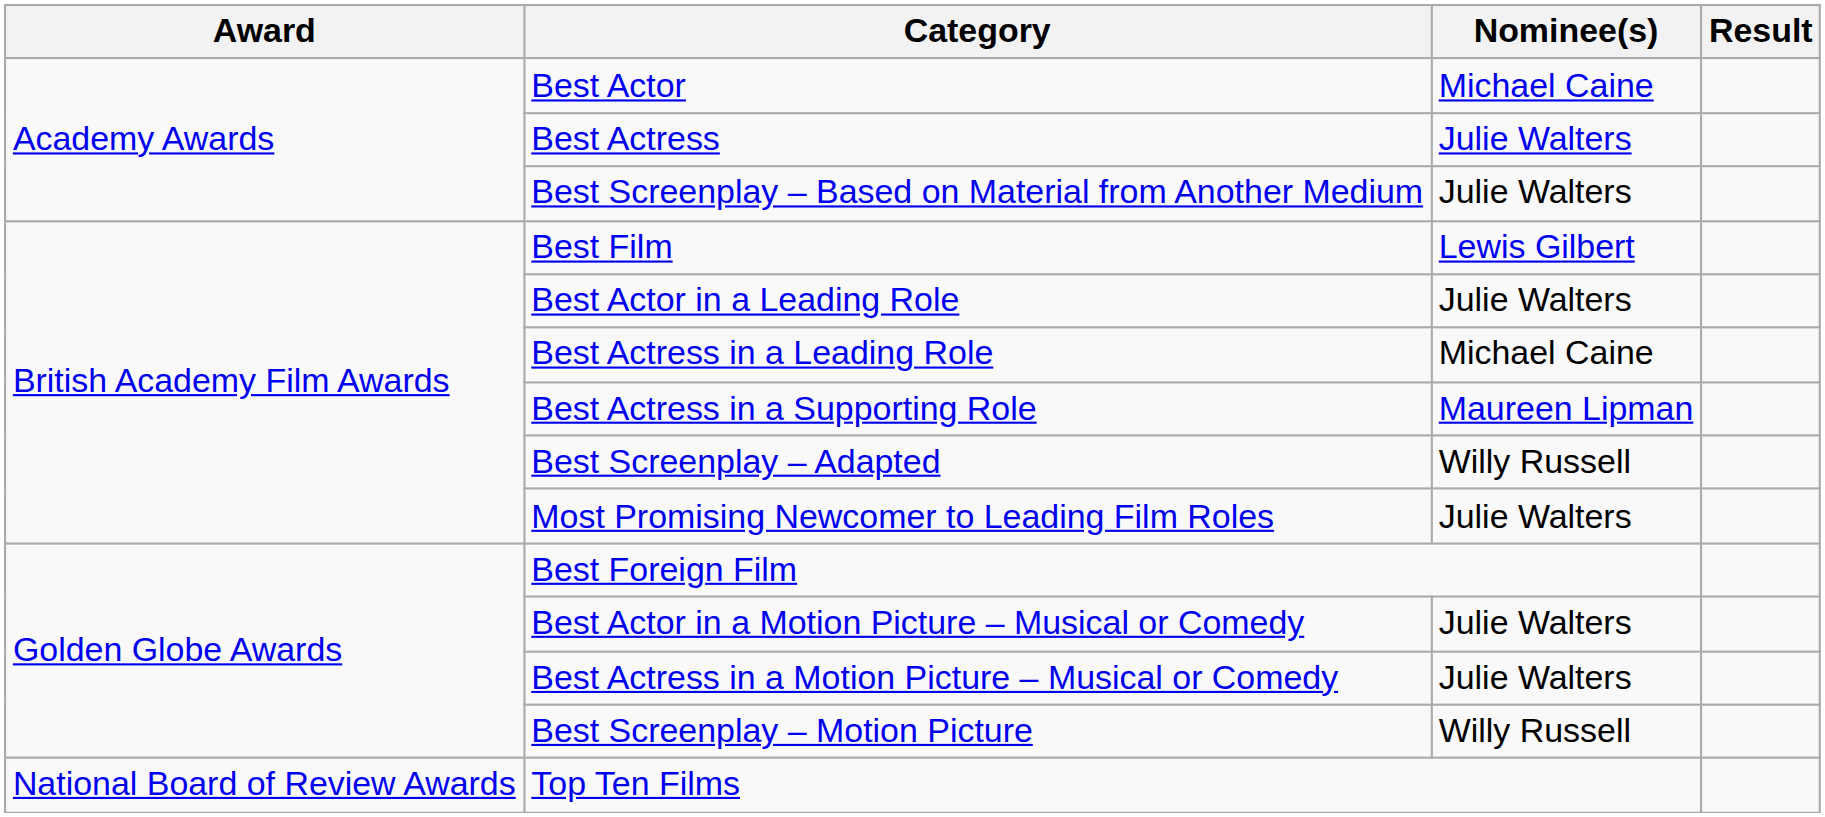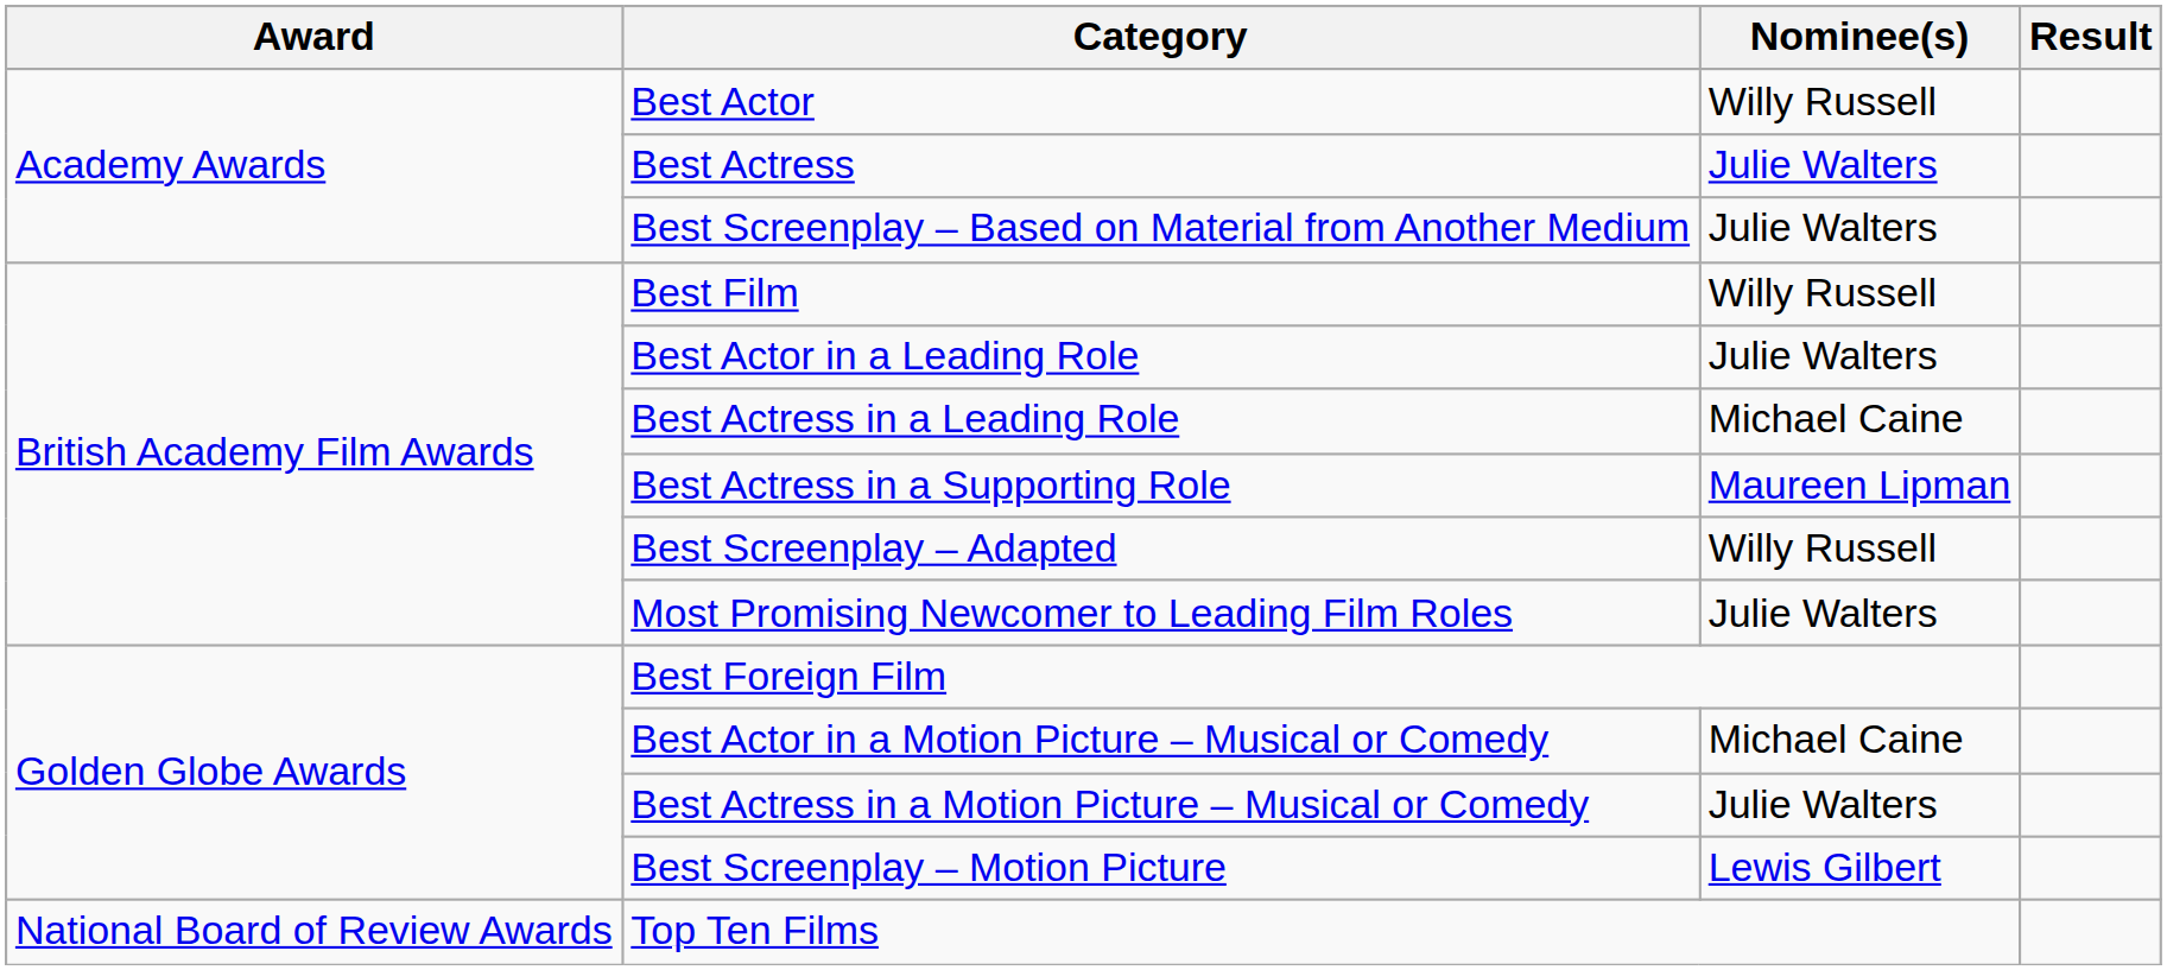 <table class="wikitable plainrowheaders">
 <tr>
 <th>Award</th>
 <th>Category</th>
 <th>Nominee(s)</th>
 <th>Result</th>
 </tr>
 <tr>
 <td rowspan="3"><a href='#'>Academy Awards</a></td>
 <td><a href='#'>Best Actor</a></td>
-<td><a href='#'>Michael Caine</a></td>
+<td>Willy Russell</td>
 <td></td>
 </tr>
 <tr>
 <td><a href='#'>Best Actress</a></td>
 <td><a href='#'>Julie Walters</a></td>
 <td></td>
 </tr>
 <tr>
 <td><a href='#'>Best Screenplay – Based on Material from Another Medium</a></td>
 <td>Julie Walters</td>
 <td></td>
 </tr>
 <tr>
 <td rowspan="6"><a href='#'>British Academy Film Awards</a></td>
 <td><a href='#'>Best Film</a></td>
-<td><a href='#'>Lewis Gilbert</a></td>
+<td>Willy Russell</td>
 <td></td>
 </tr>
 <tr>
 <td><a href='#'>Best Actor in a Leading Role</a></td>
 <td>Julie Walters</td>
 <td></td>
 </tr>
 <tr>
 <td><a href='#'>Best Actress in a Leading Role</a></td>
 <td>Michael Caine</td>
 <td></td>
 </tr>
 <tr>
 <td><a href='#'>Best Actress in a Supporting Role</a></td>
 <td><a href='#'>Maureen Lipman</a></td>
 <td></td>
 </tr>
 <tr>
 <td><a href='#'>Best Screenplay – Adapted</a></td>
 <td>Willy Russell</td>
 <td></td>
 </tr>
 <tr>
 <td><a href='#'>Most Promising Newcomer to Leading Film Roles</a></td>
 <td>Julie Walters</td>
 <td></td>
 </tr>
 <tr>
 <td rowspan="4"><a href='#'>Golden Globe Awards</a></td>
 <td colspan="2"><a href='#'>Best Foreign Film</a></td>
 <td></td>
 </tr>
 <tr>
 <td><a href='#'>Best Actor in a Motion Picture – Musical or Comedy</a></td>
-<td>Julie Walters</td>
+<td>Michael Caine</td>
 <td></td>
 </tr>
 <tr>
 <td><a href='#'>Best Actress in a Motion Picture – Musical or Comedy</a></td>
 <td>Julie Walters</td>
 <td></td>
 </tr>
 <tr>
 <td><a href='#'>Best Screenplay – Motion Picture</a></td>
-<td>Willy Russell</td>
+<td><a href='#'>Lewis Gilbert</a></td>
 <td></td>
 </tr>
 <tr>
 <td><a href='#'>National Board of Review Awards</a></td>
 <td colspan="2"><a href='#'>Top Ten Films</a></td>
 <td></td>
 </tr>
 </table>
